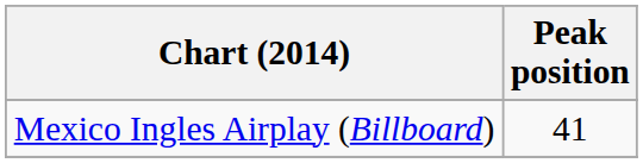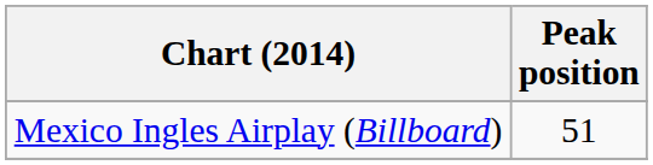 <table class="wikitable sortable">
 <tr>
 <th>Chart (2014)</th>
 <th>Peak<br>position</th>
 </tr>
 <tr>
 </tr>
 <tr>
 </tr>
 <tr>
 </tr>
 <tr>
 </tr>
 <tr>
 <td><a href='#'>Mexico Ingles Airplay</a> (<em><a href='#'>Billboard</a></em>)</td>
-<td style="text-align:center;">41</td>
+<td style="text-align:center;">51</td>
 </tr>
 <tr>
 </tr>
 <tr>
 </tr>
 <tr>
 </tr>
 <tr>
 </tr>
 <tr>
 </tr>
 </table>
